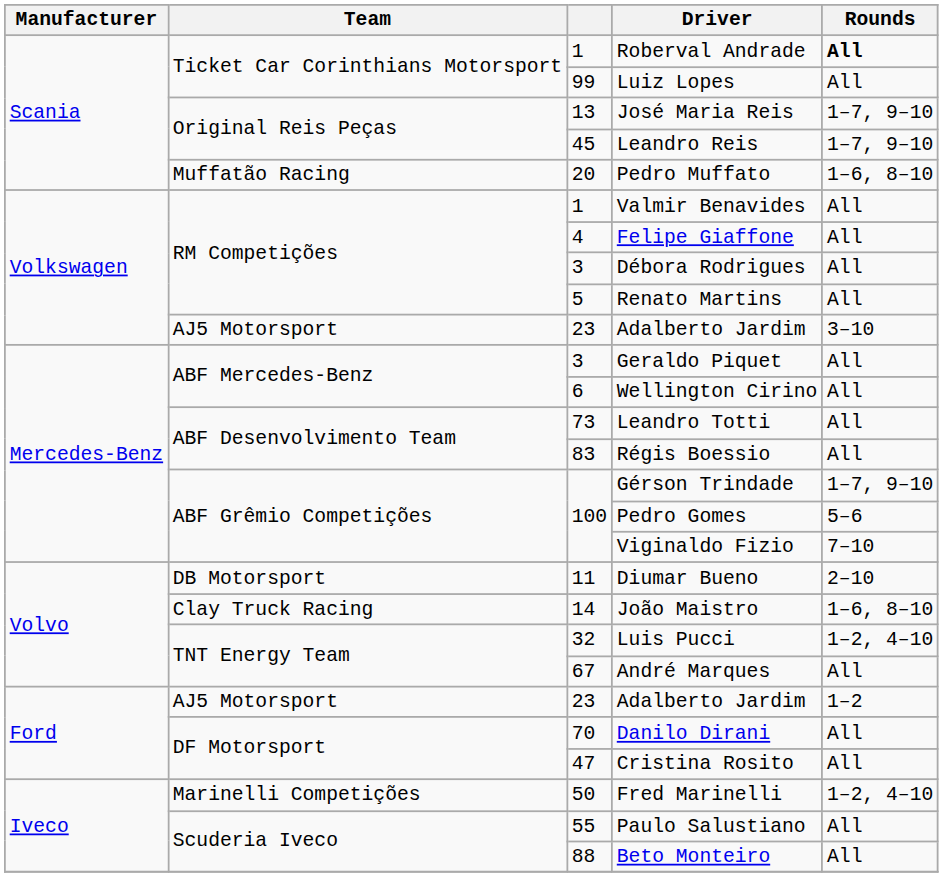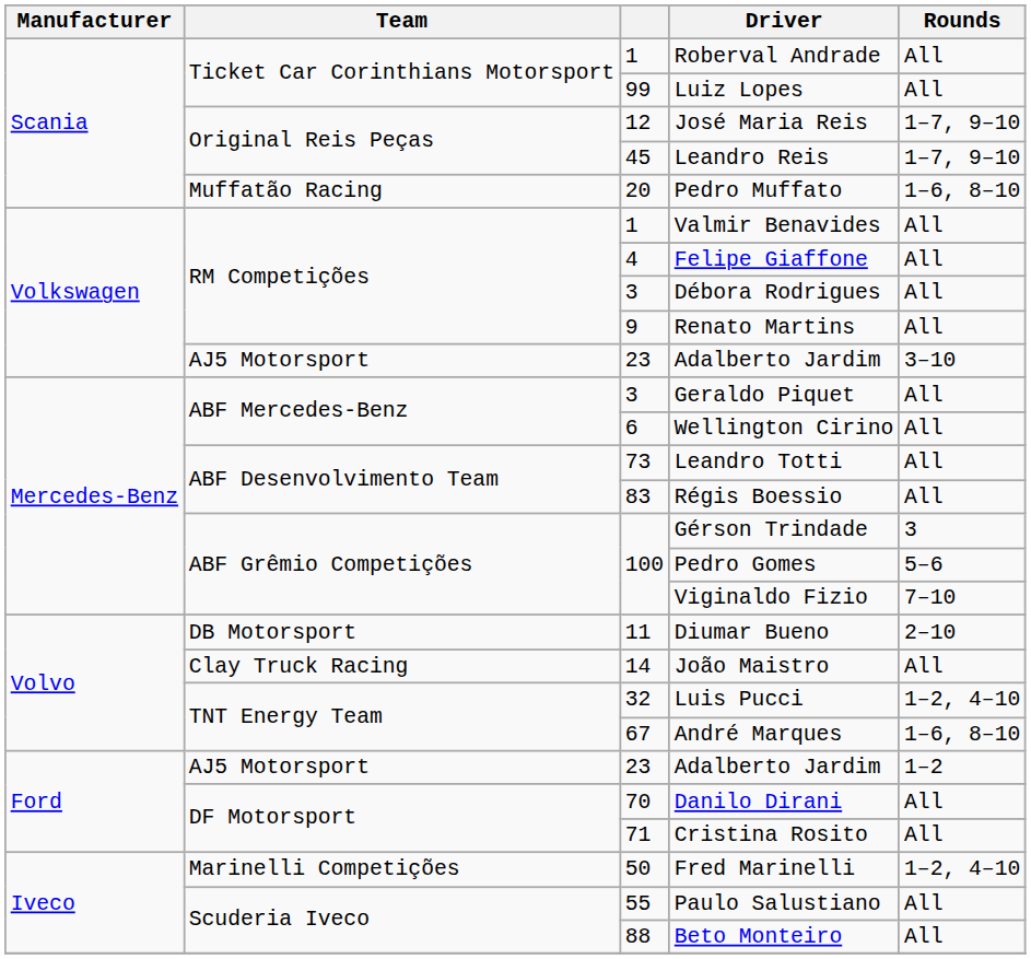 <table class="wikitable" style="font-size: 85%">
 <tr>
 <th>Manufacturer</th>
 <th>Team</th>
 <th></th>
 <th>Driver</th>
 <th>Rounds</th>
 </tr>
 <tr>
 <td rowspan=5><a href='#'>Scania</a></td>
 <td rowspan=2>Ticket Car Corinthians Motorsport</td>
 <td>1</td>
 <td>Roberval Andrade</td>
-<td><strong>All</strong></td>
+<td>All</td>
 </tr>
 <tr>
 <td>99</td>
 <td>Luiz Lopes</td>
 <td>All</td>
 </tr>
 <tr>
 <td rowspan=2>Original Reis Peças</td>
-<td>13</td>
+<td>12</td>
 <td>José Maria Reis</td>
 <td>1–7, 9–10</td>
 </tr>
 <tr>
 <td>45</td>
 <td>Leandro Reis</td>
 <td>1–7, 9–10</td>
 </tr>
 <tr>
 <td>Muffatão Racing</td>
 <td>20</td>
 <td>Pedro Muffato</td>
 <td>1–6, 8–10</td>
 </tr>
 <tr>
 <td rowspan=5><a href='#'>Volkswagen</a></td>
 <td rowspan=4>RM Competições</td>
 <td>1</td>
 <td>Valmir Benavides</td>
 <td>All</td>
 </tr>
 <tr>
 <td>4</td>
 <td><a href='#'>Felipe Giaffone</a></td>
 <td>All</td>
 </tr>
 <tr>
 <td>3</td>
 <td>Débora Rodrigues</td>
 <td>All</td>
 </tr>
 <tr>
-<td>5</td>
+<td>9</td>
 <td>Renato Martins</td>
 <td>All</td>
 </tr>
 <tr>
 <td>AJ5 Motorsport</td>
 <td>23</td>
 <td>Adalberto Jardim</td>
 <td>3–10</td>
 </tr>
 <tr>
 <td rowspan=7><a href='#'>Mercedes-Benz</a></td>
 <td rowspan=2>ABF Mercedes-Benz</td>
 <td>3</td>
 <td>Geraldo Piquet</td>
 <td>All</td>
 </tr>
 <tr>
 <td>6</td>
 <td>Wellington Cirino</td>
 <td>All</td>
 </tr>
 <tr>
 <td rowspan=2>ABF Desenvolvimento Team</td>
 <td>73</td>
 <td>Leandro Totti</td>
 <td>All</td>
 </tr>
 <tr>
 <td>83</td>
 <td>Régis Boessio</td>
 <td>All</td>
 </tr>
 <tr>
 <td rowspan=3>ABF Grêmio Competições</td>
 <td rowspan=3 align=right>100</td>
 <td>Gérson Trindade</td>
-<td>1–7, 9–10</td>
+<td>3</td>
 </tr>
 <tr>
 <td>Pedro Gomes</td>
 <td>5–6</td>
 </tr>
 <tr>
 <td>Viginaldo Fizio</td>
 <td>7–10</td>
 </tr>
 <tr>
 <td rowspan=4><a href='#'>Volvo</a></td>
 <td>DB Motorsport</td>
 <td>11</td>
 <td>Diumar Bueno</td>
 <td>2–10</td>
 </tr>
 <tr>
 <td>Clay Truck Racing</td>
 <td>14</td>
 <td>João Maistro</td>
-<td>1–6, 8–10</td>
+<td>All</td>
 </tr>
 <tr>
 <td rowspan=2>TNT Energy Team</td>
 <td>32</td>
 <td>Luis Pucci</td>
 <td>1–2, 4–10</td>
 </tr>
 <tr>
 <td>67</td>
 <td>André Marques</td>
-<td>All</td>
+<td>1–6, 8–10</td>
 </tr>
 <tr>
 <td rowspan=3><a href='#'>Ford</a></td>
 <td>AJ5 Motorsport</td>
 <td>23</td>
 <td>Adalberto Jardim</td>
 <td>1–2</td>
 </tr>
 <tr>
 <td rowspan=2>DF Motorsport</td>
 <td>70</td>
 <td><a href='#'>Danilo Dirani</a></td>
 <td>All</td>
 </tr>
 <tr>
-<td>47</td>
+<td>71</td>
 <td>Cristina Rosito</td>
 <td>All</td>
 </tr>
 <tr>
 <td rowspan=3><a href='#'>Iveco</a></td>
 <td>Marinelli Competições</td>
 <td>50</td>
 <td>Fred Marinelli</td>
 <td>1–2, 4–10</td>
 </tr>
 <tr>
 <td rowspan=2>Scuderia Iveco</td>
 <td>55</td>
 <td>Paulo Salustiano</td>
 <td>All</td>
 </tr>
 <tr>
 <td>88</td>
 <td><a href='#'>Beto Monteiro</a></td>
 <td>All</td>
 </tr>
 <tr>
 </tr>
 </table>
